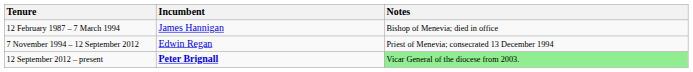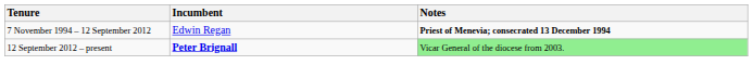 <table class="wikitable">
 <tr>
 <th style="text-align:left; width: 20%">Tenure</th>
 <th style="text-align:left; width: 30%">Incumbent</th>
 <th style="text-align:left; width: 40%">Notes</th>
 </tr>
 <tr>
-<td><small>12 February 1987 – 7 March 1994</small></td>
-<td><a href='#'>James Hannigan</a></td>
-<td><small>Bishop of Menevia; died in office</small></td>
-</tr>
-<tr>
 <td><small>7 November 1994 – 12 September 2012</small></td>
 <td><a href='#'>Edwin Regan</a></td>
-<td><small>Priest of Menevia; consecrated 13 December 1994 </small></td>
+<td><strong><small>Priest of Menevia; consecrated 13 December 1994 </small></strong></td>
 </tr>
 <tr>
 <td><small>12 September 2012 – present</small></td>
 <td><strong><a href='#'>Peter Brignall</a></strong></td>
 <td style="background: lightgreen;"><small>Vicar General of the diocese from 2003.</small></td>
 </tr>
 </table>
